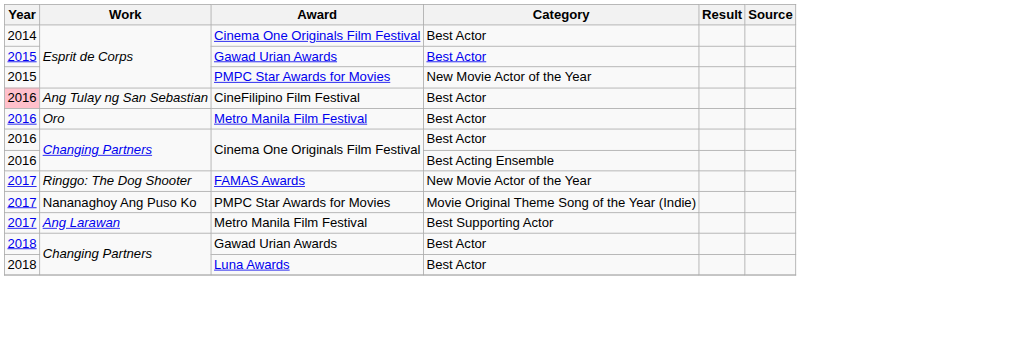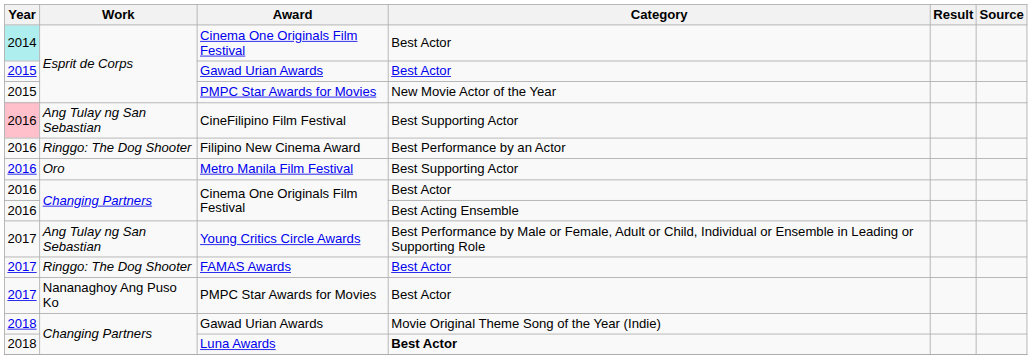 <table class="wikitable">
 <tr>
 <th>Year</th>
 <th>Work</th>
 <th>Award</th>
 <th>Category</th>
 <th>Result</th>
 <th>Source </th>
 </tr>
 <tr>
-<td>2014</td>
+<td style="background: paleturquoise;">2014</td>
 <td rowspan="3"><em>Esprit de Corps</em></td>
 <td><a href='#'>Cinema One Originals Film Festival</a></td>
 <td>Best Actor</td>
 <td></td>
 <td></td>
 </tr>
 <tr>
 <td><a href='#'>2015</a></td>
 <td><a href='#'>Gawad Urian Awards</a></td>
 <td><a href='#'>Best Actor</a></td>
 <td></td>
 <td></td>
 </tr>
 <tr>
 <td>2015</td>
 <td><a href='#'>PMPC Star Awards for Movies</a></td>
 <td>New Movie Actor of the Year</td>
 <td></td>
 <td></td>
 </tr>
 <tr>
 <td style="background: pink;">2016</td>
 <td><em>Ang Tulay ng San Sebastian</em></td>
 <td>CineFilipino Film Festival</td>
-<td>Best Actor</td>
+<td>Best Supporting Actor</td>
+<td></td>
+<td></td>
+</tr>
+<tr>
+<td>2016</td>
+<td><em>Ringgo: The Dog Shooter</em></td>
+<td>Filipino New Cinema Award</td>
+<td>Best Performance by an Actor</td>
 <td></td>
 <td></td>
 </tr>
 <tr>
 <td><a href='#'>2016</a></td>
 <td><em>Oro</em></td>
 <td><a href='#'>Metro Manila Film Festival</a></td>
-<td>Best Actor</td>
+<td>Best Supporting Actor</td>
 <td></td>
 <td></td>
 </tr>
 <tr>
 <td>2016</td>
 <td rowspan="2"><em><a href='#'>Changing Partners</a></em></td>
 <td rowspan="2">Cinema One Originals Film Festival</td>
 <td>Best Actor</td>
 <td></td>
 <td></td>
 </tr>
 <tr>
 <td>2016</td>
 <td>Best Acting Ensemble</td>
 <td></td>
 <td></td>
 </tr>
 <tr>
+<td>2017</td>
+<td><em>Ang Tulay ng San Sebastian</em></td>
+<td><a href='#'>Young Critics Circle Awards</a></td>
+<td>Best Performance by Male or Female, Adult or Child, Individual or Ensemble in Leading or Supporting Role</td>
+<td></td>
+<td></td>
+</tr>
+<tr>
 <td><a href='#'>2017</a></td>
 <td><em>Ringgo: The Dog Shooter</em></td>
 <td><a href='#'>FAMAS Awards</a></td>
-<td>New Movie Actor of the Year</td>
+<td><a href='#'>Best Actor</a></td>
 <td></td>
 <td></td>
 </tr>
 <tr>
 <td><a href='#'>2017</a></td>
 <td>Nananaghoy Ang Puso Ko</td>
 <td>PMPC Star Awards for Movies</td>
-<td>Movie Original Theme Song of the Year (Indie)</td>
-<td></td>
-<td></td>
-</tr>
-<tr>
-<td><a href='#'>2017</a></td>
-<td><em><a href='#'>Ang Larawan</a></em></td>
-<td>Metro Manila Film Festival</td>
-<td>Best Supporting Actor</td>
+<td>Best Actor</td>
 <td></td>
 <td></td>
 </tr>
 <tr>
 <td><a href='#'>2018</a></td>
 <td rowspan="2"><em>Changing Partners</em></td>
 <td>Gawad Urian Awards</td>
-<td>Best Actor</td>
+<td>Movie Original Theme Song of the Year (Indie)</td>
 <td></td>
 <td></td>
 </tr>
 <tr>
 <td>2018</td>
 <td><a href='#'>Luna Awards</a></td>
-<td>Best Actor</td>
+<td><strong>Best Actor</strong></td>
 <td></td>
 <td></td>
 </tr>
 <tr>
 </tr>
 </table>
